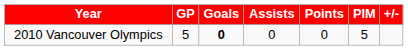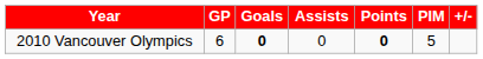 <table class="wikitable" width="80%">
 <tr align="center"  style="background:red;color:#FFFFFF;">
 <td><strong>Year</strong></td>
 <td><strong>GP</strong></td>
 <td><strong>Goals</strong></td>
 <td><strong>Assists</strong></td>
 <td><strong>Points</strong></td>
 <td><strong>PIM</strong></td>
 <td><strong>+/-</strong></td>
 </tr>
 <tr align="center" bgcolor="">
 <td>2010 Vancouver Olympics</td>
-<td>5</td>
+<td>6</td>
 <td><strong>0</strong></td>
 <td>0</td>
-<td>0</td>
+<td><strong>0</strong></td>
 <td>5</td>
 </tr>
 </table>
